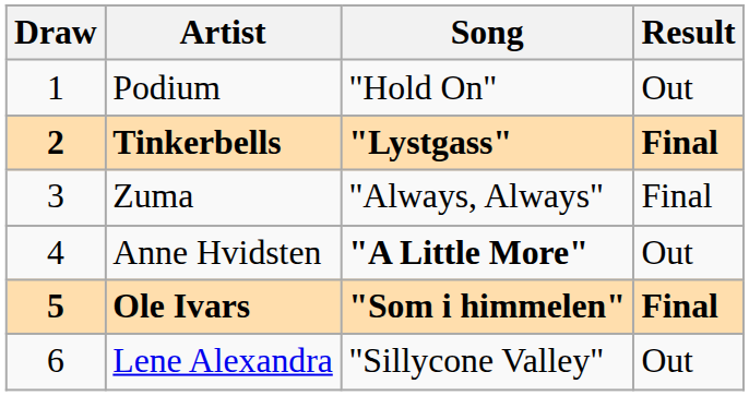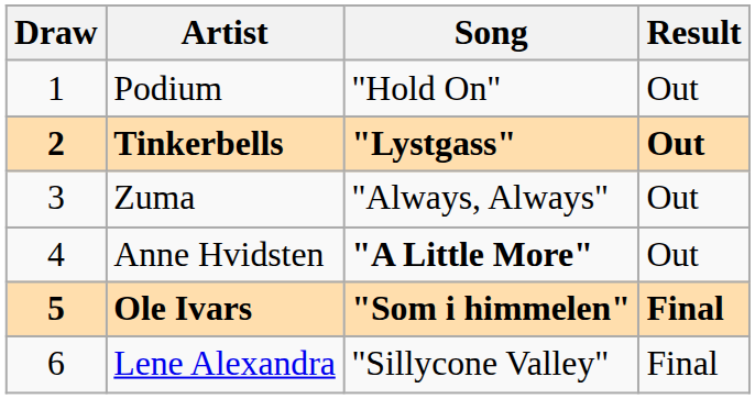 <table class="sortable wikitable" style="margin: 1em auto 1em auto; text-align:center;">
 <tr>
 <th>Draw</th>
 <th>Artist</th>
 <th>Song</th>
 <th>Result</th>
 </tr>
 <tr>
 <td>1</td>
 <td style="text-align:left;">Podium</td>
 <td style="text-align:left;">"Hold On"</td>
 <td style="text-align:left;">Out</td>
 </tr>
 <tr style="font-weight:bold; background:navajowhite;">
 <td>2</td>
 <td style="text-align:left;">Tinkerbells</td>
 <td style="text-align:left;">"Lystgass"</td>
-<td style="text-align:left;">Final</td>
+<td style="text-align:left;">Out</td>
 </tr>
 <tr>
 <td>3</td>
 <td style="text-align:left;">Zuma</td>
 <td style="text-align:left;">"Always, Always"</td>
-<td style="text-align:left;">Final</td>
+<td style="text-align:left;">Out</td>
 </tr>
 <tr>
 <td>4</td>
 <td style="text-align:left;">Anne Hvidsten</td>
 <td style="text-align:left;"><strong>"A Little More"</strong></td>
 <td style="text-align:left;">Out</td>
 </tr>
 <tr style="font-weight:bold; background:navajowhite;">
 <td>5</td>
 <td style="text-align:left;">Ole Ivars</td>
 <td style="text-align:left;">"Som i himmelen"</td>
 <td style="text-align:left;">Final</td>
 </tr>
 <tr>
 <td>6</td>
 <td style="text-align:left;"><a href='#'>Lene Alexandra</a></td>
 <td style="text-align:left;">"Sillycone Valley"</td>
-<td style="text-align:left;">Out</td>
+<td style="text-align:left;">Final</td>
 </tr>
 </table>
